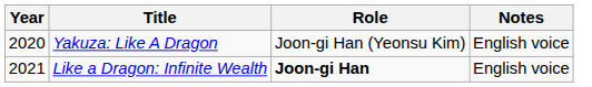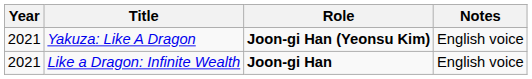 <table class="wikitable">
 <tr>
 <th>Year</th>
 <th>Title</th>
 <th>Role</th>
 <th>Notes</th>
 </tr>
 <tr>
-<td>2020</td>
+<td>2021</td>
 <td><em><a href='#'>Yakuza: Like A Dragon</a></em></td>
-<td>Joon-gi Han (Yeonsu Kim)</td>
+<td><strong>Joon-gi Han (Yeonsu Kim)</strong></td>
 <td>English voice</td>
 </tr>
 <tr>
 <td>2021</td>
 <td><em><a href='#'>Like a Dragon: Infinite Wealth</a></em></td>
 <td><strong>Joon-gi Han</strong></td>
 <td>English voice</td>
 </tr>
 </table>
